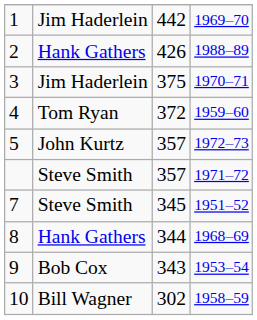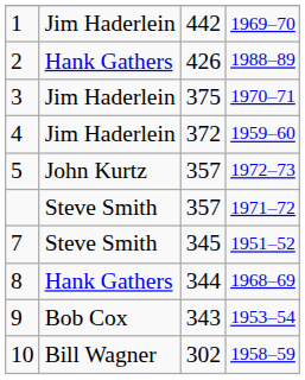 <table class="wikitable">
 <tr>
 </tr>
 <tr>
 <td>1</td>
 <td>Jim Haderlein</td>
 <td>442</td>
 <td style="font-size:80%;"><a href='#'>1969–70</a></td>
 </tr>
 <tr>
 <td>2</td>
 <td><a href='#'>Hank Gathers</a></td>
 <td>426</td>
 <td style="font-size:80%;"><a href='#'>1988–89</a></td>
 </tr>
 <tr>
 <td>3</td>
 <td>Jim Haderlein</td>
 <td>375</td>
 <td style="font-size:80%;"><a href='#'>1970–71</a></td>
 </tr>
 <tr>
 <td>4</td>
-<td>Tom Ryan</td>
+<td>Jim Haderlein</td>
 <td>372</td>
 <td style="font-size:80%;"><a href='#'>1959–60</a></td>
 </tr>
 <tr>
 <td>5</td>
 <td>John Kurtz</td>
 <td>357</td>
 <td style="font-size:80%;"><a href='#'>1972–73</a></td>
 </tr>
 <tr>
 <td></td>
 <td>Steve Smith</td>
 <td>357</td>
 <td style="font-size:80%;"><a href='#'>1971–72</a></td>
 </tr>
 <tr>
 <td>7</td>
 <td>Steve Smith</td>
 <td>345</td>
 <td style="font-size:80%;"><a href='#'>1951–52</a></td>
 </tr>
 <tr>
 <td>8</td>
 <td><a href='#'>Hank Gathers</a></td>
 <td>344</td>
 <td style="font-size:80%;"><a href='#'>1968–69</a></td>
 </tr>
 <tr>
 <td>9</td>
 <td>Bob Cox</td>
 <td>343</td>
 <td style="font-size:80%;"><a href='#'>1953–54</a></td>
 </tr>
 <tr>
 <td>10</td>
 <td>Bill Wagner</td>
 <td>302</td>
 <td style="font-size:80%;"><a href='#'>1958–59</a></td>
 </tr>
 </table>
